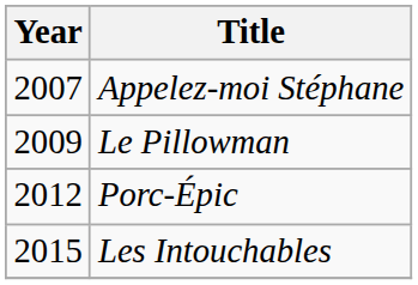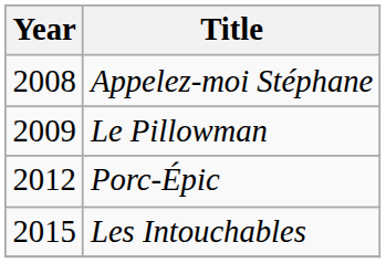 <table class="wikitable">
 <tr>
 <th>Year</th>
 <th>Title</th>
 </tr>
 <tr>
-<td>2007</td>
+<td>2008</td>
 <td><em>Appelez-moi Stéphane</em></td>
 </tr>
 <tr>
 <td>2009</td>
 <td><em>Le Pillowman</em></td>
 </tr>
 <tr>
 <td>2012</td>
 <td><em>Porc-Épic</em></td>
 </tr>
 <tr>
 <td>2015</td>
 <td><em>Les Intouchables</em></td>
 </tr>
 <tr>
 </tr>
 </table>
